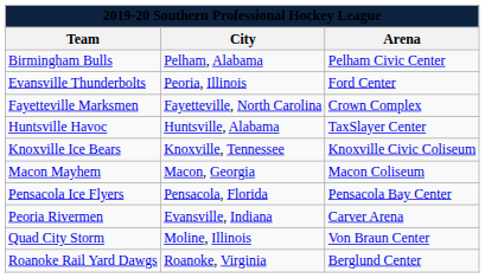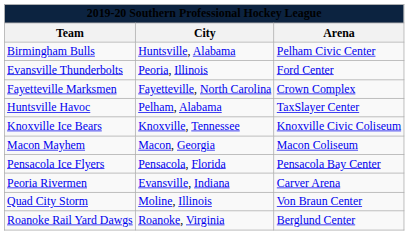 <table class="wikitable" style="width:auto">
 <tr>
 <td bgcolor="#0C2340" align="center" colspan="5"><strong><span>2019-20 Southern Professional Hockey League</span></strong></td>
 </tr>
 <tr>
 <th>Team</th>
 <th>City</th>
 <th>Arena</th>
 </tr>
 <tr>
 <td><a href='#'>Birmingham Bulls</a></td>
-<td><a href='#'>Pelham</a>, <a href='#'>Alabama</a></td>
+<td><a href='#'>Huntsville</a>, <a href='#'>Alabama</a></td>
 <td><a href='#'>Pelham Civic Center</a></td>
 </tr>
 <tr>
 <td><a href='#'>Evansville Thunderbolts</a></td>
 <td><a href='#'>Peoria</a>, <a href='#'>Illinois</a></td>
 <td><a href='#'>Ford Center</a></td>
 </tr>
 <tr>
 <td><a href='#'>Fayetteville Marksmen</a></td>
 <td><a href='#'>Fayetteville</a>, <a href='#'>North Carolina</a></td>
 <td><a href='#'>Crown Complex</a></td>
 </tr>
 <tr>
 <td><a href='#'>Huntsville Havoc</a></td>
-<td><a href='#'>Huntsville</a>, <a href='#'>Alabama</a></td>
+<td><a href='#'>Pelham</a>, <a href='#'>Alabama</a></td>
 <td><a href='#'>TaxSlayer Center</a></td>
 </tr>
 <tr>
 <td><a href='#'>Knoxville Ice Bears</a></td>
 <td><a href='#'>Knoxville</a>, <a href='#'>Tennessee</a></td>
 <td><a href='#'>Knoxville Civic Coliseum</a></td>
 </tr>
 <tr>
 <td><a href='#'>Macon Mayhem</a></td>
 <td><a href='#'>Macon</a>, <a href='#'>Georgia</a></td>
 <td><a href='#'>Macon Coliseum</a></td>
 </tr>
 <tr>
 <td><a href='#'>Pensacola Ice Flyers</a></td>
 <td><a href='#'>Pensacola</a>, <a href='#'>Florida</a></td>
 <td><a href='#'>Pensacola Bay Center</a></td>
 </tr>
 <tr>
 <td><a href='#'>Peoria Rivermen</a></td>
 <td><a href='#'>Evansville</a>, <a href='#'>Indiana</a></td>
 <td><a href='#'>Carver Arena</a></td>
 </tr>
 <tr>
 <td><a href='#'>Quad City Storm</a></td>
 <td><a href='#'>Moline</a>, <a href='#'>Illinois</a></td>
 <td><a href='#'>Von Braun Center</a></td>
 </tr>
 <tr>
 <td><a href='#'>Roanoke Rail Yard Dawgs</a></td>
 <td><a href='#'>Roanoke</a>, <a href='#'>Virginia</a></td>
 <td><a href='#'>Berglund Center</a></td>
 </tr>
 </table>
